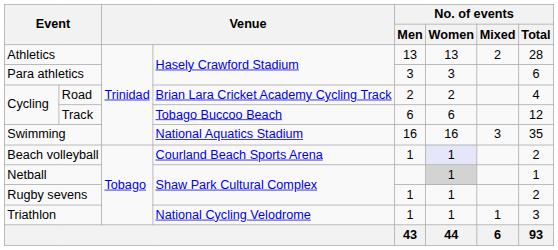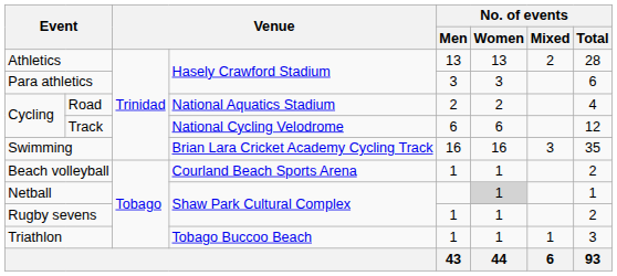 <table class="wikitable sortable">
 <tr>
 <th colspan="2" rowspan="2" scope="col">Event</th>
 <th colspan="2" rowspan="2">Venue</th>
 <th colspan="4">No. of events</th>
 </tr>
 <tr>
 <th>Men</th>
 <th>Women</th>
 <th>Mixed</th>
 <th>Total</th>
 </tr>
 <tr>
 <td colspan="2">Athletics</td>
 <td rowspan="5"><a href='#'>Trinidad</a></td>
 <td rowspan="2"><a href='#'>Hasely Crawford Stadium</a></td>
 <td align="center">13</td>
 <td align="center">13</td>
 <td align="center">2</td>
 <td align="center">28</td>
 </tr>
 <tr>
 <td colspan="2">Para athletics</td>
 <td align="center">3</td>
 <td align="center">3</td>
 <td></td>
 <td align="center">6</td>
 </tr>
 <tr>
 <td rowspan="2">Cycling</td>
 <td>Road</td>
-<td><a href='#'>Brian Lara Cricket Academy Cycling Track</a></td>
+<td><a href='#'>National Aquatics Stadium</a></td>
 <td align="center">2</td>
 <td align="center">2</td>
 <td></td>
 <td align="center">4</td>
 </tr>
 <tr>
 <td>Track</td>
-<td><a href='#'>Tobago Buccoo Beach</a></td>
+<td><a href='#'>National Cycling Velodrome</a></td>
 <td align="center">6</td>
 <td align="center">6</td>
 <td></td>
 <td align="center">12</td>
 </tr>
 <tr>
 <td colspan="2">Swimming</td>
-<td><a href='#'>National Aquatics Stadium</a></td>
+<td><a href='#'>Brian Lara Cricket Academy Cycling Track</a></td>
 <td align="center">16</td>
 <td align="center">16</td>
 <td align="center">3</td>
 <td align="center">35</td>
 </tr>
 <tr>
 <td colspan="2">Beach volleyball</td>
 <td rowspan="4"><a href='#'>Tobago</a></td>
 <td><a href='#'>Courland Beach Sports Arena</a></td>
 <td align="center">1</td>
-<td align="center" style="background: lavender;">1</td>
+<td align="center">1</td>
 <td></td>
 <td align="center">2</td>
 </tr>
 <tr>
 <td colspan="2">Netball</td>
 <td rowspan="2"><a href='#'>Shaw Park Cultural Complex</a></td>
 <td></td>
 <td align="center" style="background: lightgrey;">1</td>
 <td></td>
 <td align="center">1</td>
 </tr>
 <tr>
 <td colspan="2">Rugby sevens</td>
 <td align="center">1</td>
 <td align="center">1</td>
 <td></td>
 <td align="center">2</td>
 </tr>
 <tr>
 <td colspan="2">Triathlon</td>
-<td><a href='#'>National Cycling Velodrome</a></td>
+<td><a href='#'>Tobago Buccoo Beach</a></td>
 <td align="center">1</td>
 <td align="center">1</td>
 <td align="center">1</td>
 <td align="center">3</td>
 </tr>
 <tr>
 <th colspan="4"></th>
 <th align="center">43</th>
 <th align="center">44</th>
 <th align="center">6</th>
 <th align="center">93</th>
 </tr>
 </table>
